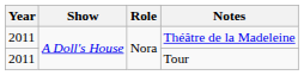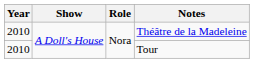 <table class="wikitable sortable">
 <tr>
 <th>Year</th>
 <th>Show</th>
 <th>Role</th>
 <th>Notes</th>
 </tr>
 <tr>
-<td>2011</td>
+<td>2010</td>
 <td rowspan=2><em><a href='#'>A Doll's House</a></em></td>
 <td rowspan=2>Nora</td>
 <td><a href='#'>Théâtre de la Madeleine</a></td>
 </tr>
 <tr>
-<td>2011</td>
+<td>2010</td>
 <td>Tour</td>
 </tr>
 </table>
